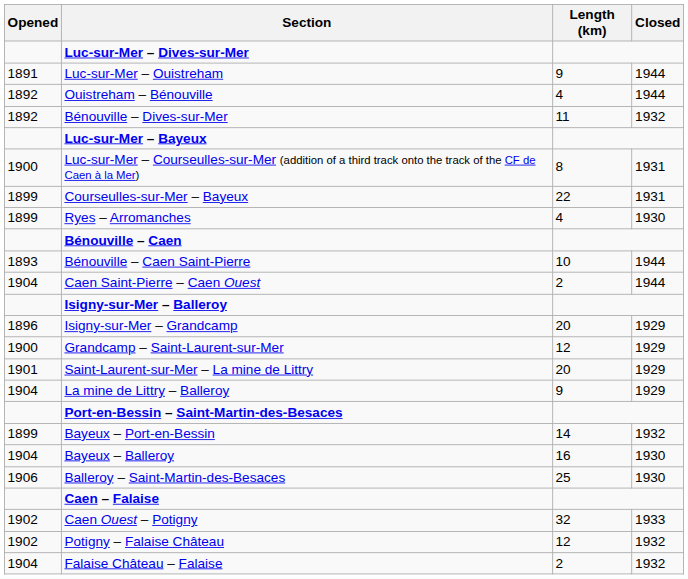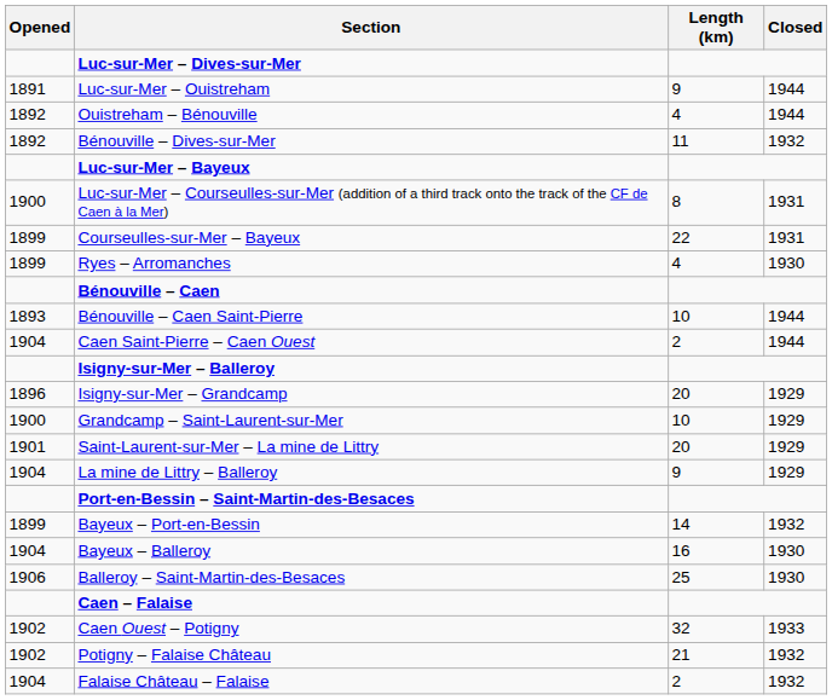 <table class="wikitable" width="800">
 <tr>
 <th>Opened</th>
 <th>Section</th>
 <th>Length (km)</th>
 <th>Closed</th>
 </tr>
 <tr>
 <td></td>
 <td><strong><a href='#'>Luc-sur-Mer</a> – <a href='#'>Dives-sur-Mer</a></strong></td>
 </tr>
 <tr>
 <td>1891</td>
 <td><a href='#'>Luc-sur-Mer</a> – <a href='#'>Ouistreham</a></td>
 <td>9</td>
 <td>1944</td>
 </tr>
 <tr>
 <td>1892</td>
 <td><a href='#'>Ouistreham</a> – <a href='#'>Bénouville</a></td>
 <td>4</td>
 <td>1944</td>
 </tr>
 <tr>
 <td>1892</td>
 <td><a href='#'>Bénouville</a> – <a href='#'>Dives-sur-Mer</a></td>
 <td>11</td>
 <td>1932</td>
 </tr>
 <tr>
 <td></td>
 <td><strong><a href='#'>Luc-sur-Mer</a> – <a href='#'>Bayeux</a></strong></td>
 </tr>
 <tr>
 <td>1900</td>
 <td><a href='#'>Luc-sur-Mer</a> – <a href='#'>Courseulles-sur-Mer</a> <small>(addition of a third track onto the track of the <a href='#'>CF de Caen à la Mer</a>)</small></td>
 <td>8</td>
 <td>1931</td>
 </tr>
 <tr>
 <td>1899</td>
 <td><a href='#'>Courseulles-sur-Mer</a> – <a href='#'>Bayeux</a></td>
 <td>22</td>
 <td>1931</td>
 </tr>
 <tr>
 <td>1899</td>
 <td><a href='#'>Ryes</a> – <a href='#'>Arromanches</a></td>
 <td>4</td>
 <td>1930</td>
 </tr>
 <tr>
 <td></td>
 <td><strong><a href='#'>Bénouville</a> – <a href='#'>Caen</a></strong></td>
 </tr>
 <tr>
 <td>1893</td>
 <td><a href='#'>Bénouville</a> – <a href='#'>Caen Saint-Pierre</a></td>
 <td>10</td>
 <td>1944</td>
 </tr>
 <tr>
 <td>1904</td>
 <td><a href='#'>Caen Saint-Pierre</a> – <a href='#'>Caen <em>Ouest</em></a></td>
 <td>2</td>
 <td>1944</td>
 </tr>
 <tr>
 <td></td>
 <td><strong><a href='#'>Isigny-sur-Mer</a> – <a href='#'>Balleroy</a></strong></td>
 </tr>
 <tr>
 <td>1896</td>
 <td><a href='#'>Isigny-sur-Mer</a> – <a href='#'>Grandcamp</a></td>
 <td>20</td>
 <td>1929</td>
 </tr>
 <tr>
 <td>1900</td>
 <td><a href='#'>Grandcamp</a> – <a href='#'>Saint-Laurent-sur-Mer</a></td>
-<td>12</td>
+<td>10</td>
 <td>1929</td>
 </tr>
 <tr>
 <td>1901</td>
 <td><a href='#'>Saint-Laurent-sur-Mer</a> – <a href='#'>La mine de Littry</a></td>
 <td>20</td>
 <td>1929</td>
 </tr>
 <tr>
 <td>1904</td>
 <td><a href='#'>La mine de Littry</a> – <a href='#'>Balleroy</a></td>
 <td>9</td>
 <td>1929</td>
 </tr>
 <tr>
 <td></td>
 <td><strong><a href='#'>Port-en-Bessin</a> – <a href='#'>Saint-Martin-des-Besaces</a></strong></td>
 </tr>
 <tr>
 <td>1899</td>
 <td><a href='#'>Bayeux</a> – <a href='#'>Port-en-Bessin</a></td>
 <td>14</td>
 <td>1932</td>
 </tr>
 <tr>
 <td>1904</td>
 <td><a href='#'>Bayeux</a> – <a href='#'>Balleroy</a></td>
 <td>16</td>
 <td>1930</td>
 </tr>
 <tr>
 <td>1906</td>
 <td><a href='#'>Balleroy</a> – <a href='#'>Saint-Martin-des-Besaces</a></td>
 <td>25</td>
 <td>1930</td>
 </tr>
 <tr>
 <td></td>
 <td><strong><a href='#'>Caen</a> – <a href='#'>Falaise</a></strong></td>
 </tr>
 <tr>
 <td>1902</td>
 <td><a href='#'>Caen <em>Ouest</em></a> – <a href='#'>Potigny</a></td>
 <td>32</td>
 <td>1933</td>
 </tr>
 <tr>
 <td>1902</td>
 <td><a href='#'>Potigny</a> – <a href='#'>Falaise Château</a></td>
-<td>12</td>
+<td>21</td>
 <td>1932</td>
 </tr>
 <tr>
 <td>1904</td>
 <td><a href='#'>Falaise Château</a> – <a href='#'>Falaise</a></td>
 <td>2</td>
 <td>1932</td>
 </tr>
 </table>
